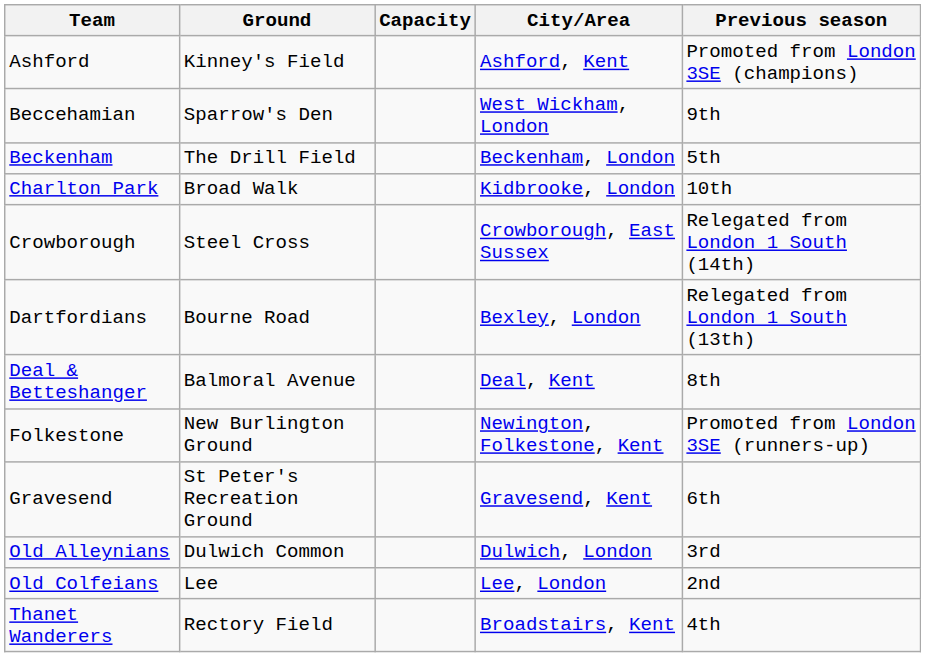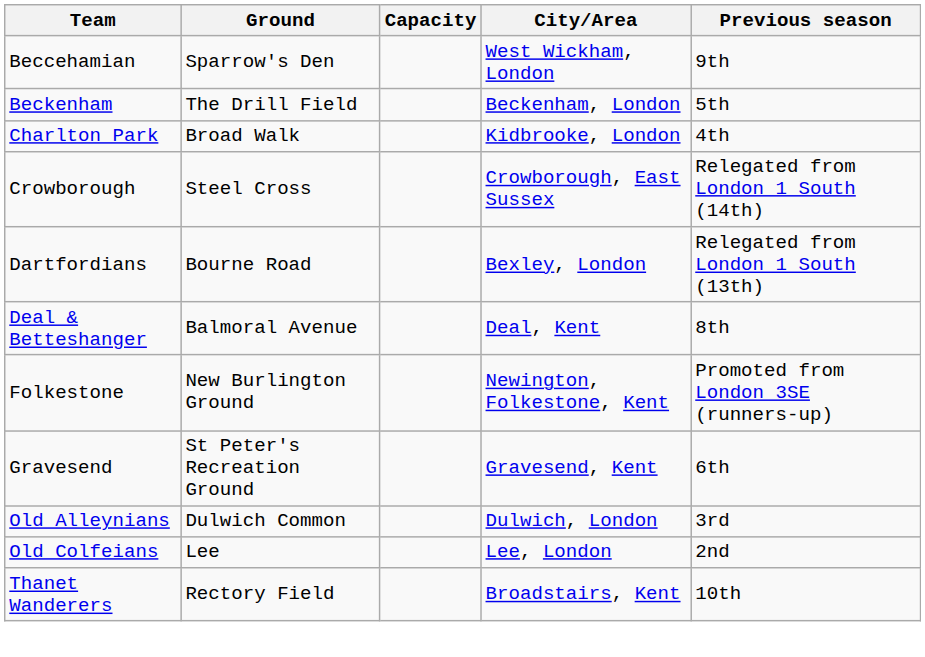 <table class="wikitable sortable" width=100%>
 <tr>
 <th>Team</th>
 <th>Ground</th>
 <th>Capacity</th>
 <th>City/Area</th>
 <th>Previous season</th>
-</tr>
-<tr>
-<td>Ashford</td>
-<td>Kinney's Field</td>
-<td></td>
-<td><a href='#'>Ashford</a>, <a href='#'>Kent</a></td>
-<td>Promoted from <a href='#'>London 3SE</a> (champions)</td>
 </tr>
 <tr>
 <td>Beccehamian</td>
 <td>Sparrow's Den</td>
 <td></td>
 <td><a href='#'>West Wickham</a>, <a href='#'>London</a></td>
 <td>9th</td>
 </tr>
 <tr>
 <td><a href='#'>Beckenham</a></td>
 <td>The Drill Field</td>
 <td></td>
 <td><a href='#'>Beckenham</a>, <a href='#'>London</a></td>
 <td>5th</td>
 </tr>
 <tr>
 <td><a href='#'>Charlton Park</a></td>
 <td>Broad Walk</td>
 <td></td>
 <td><a href='#'>Kidbrooke</a>, <a href='#'>London</a></td>
-<td>10th</td>
+<td>4th</td>
 </tr>
 <tr>
 <td>Crowborough</td>
 <td>Steel Cross</td>
 <td></td>
 <td><a href='#'>Crowborough</a>, <a href='#'>East Sussex</a></td>
 <td>Relegated from <a href='#'>London 1 South</a> (14th)</td>
 </tr>
 <tr>
 <td>Dartfordians</td>
 <td>Bourne Road</td>
 <td></td>
 <td><a href='#'>Bexley</a>, <a href='#'>London</a></td>
 <td>Relegated from <a href='#'>London 1 South</a> (13th)</td>
 </tr>
 <tr>
 <td><a href='#'>Deal & Betteshanger</a></td>
 <td>Balmoral Avenue</td>
 <td></td>
 <td><a href='#'>Deal</a>, <a href='#'>Kent</a></td>
 <td>8th</td>
 </tr>
 <tr>
 <td>Folkestone</td>
 <td>New Burlington Ground</td>
 <td></td>
 <td><a href='#'>Newington</a>, <a href='#'>Folkestone</a>, <a href='#'>Kent</a></td>
 <td>Promoted from <a href='#'>London 3SE</a> (runners-up)</td>
 </tr>
 <tr>
 <td>Gravesend</td>
 <td>St Peter's Recreation Ground</td>
 <td></td>
 <td><a href='#'>Gravesend</a>, <a href='#'>Kent</a></td>
 <td>6th</td>
 </tr>
 <tr>
 <td><a href='#'>Old Alleynians</a></td>
 <td>Dulwich Common</td>
 <td></td>
 <td><a href='#'>Dulwich</a>, <a href='#'>London</a></td>
 <td>3rd</td>
 </tr>
 <tr>
 <td><a href='#'>Old Colfeians</a></td>
 <td>Lee</td>
 <td></td>
 <td><a href='#'>Lee</a>, <a href='#'>London</a></td>
 <td>2nd</td>
 </tr>
 <tr>
 <td><a href='#'>Thanet Wanderers</a></td>
 <td>Rectory Field</td>
 <td></td>
 <td><a href='#'>Broadstairs</a>, <a href='#'>Kent</a></td>
-<td>4th</td>
+<td>10th</td>
 </tr>
 </table>
